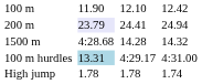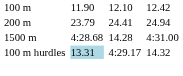 <table>
 <tr>
 <td>100 m</td>
 <td></td>
 <td>11.90</td>
 <td></td>
 <td>12.10</td>
 <td></td>
 <td>12.42</td>
 </tr>
 <tr>
 <td>200 m</td>
 <td></td>
-<td style="background: lavender;">23.79</td>
+<td>23.79</td>
 <td></td>
 <td>24.41</td>
 <td></td>
 <td>24.94</td>
 </tr>
 <tr>
 <td>1500 m</td>
 <td></td>
 <td>4:28.68</td>
 <td></td>
 <td>14.28</td>
 <td></td>
-<td>14.32</td>
+<td>4:31.00</td>
 </tr>
 <tr>
 <td>100 m hurdles</td>
 <td></td>
 <td style="background: lightblue;">13.31</td>
 <td></td>
 <td>4:29.17</td>
 <td></td>
-<td>4:31.00</td>
-</tr>
-<tr>
-<td>High jump</td>
-<td></td>
-<td>1.78</td>
-<td></td>
-<td>1.78</td>
-<td></td>
-<td>1.74</td>
+<td>14.32</td>
 </tr>
 <tr>
 </tr>
 </table>
